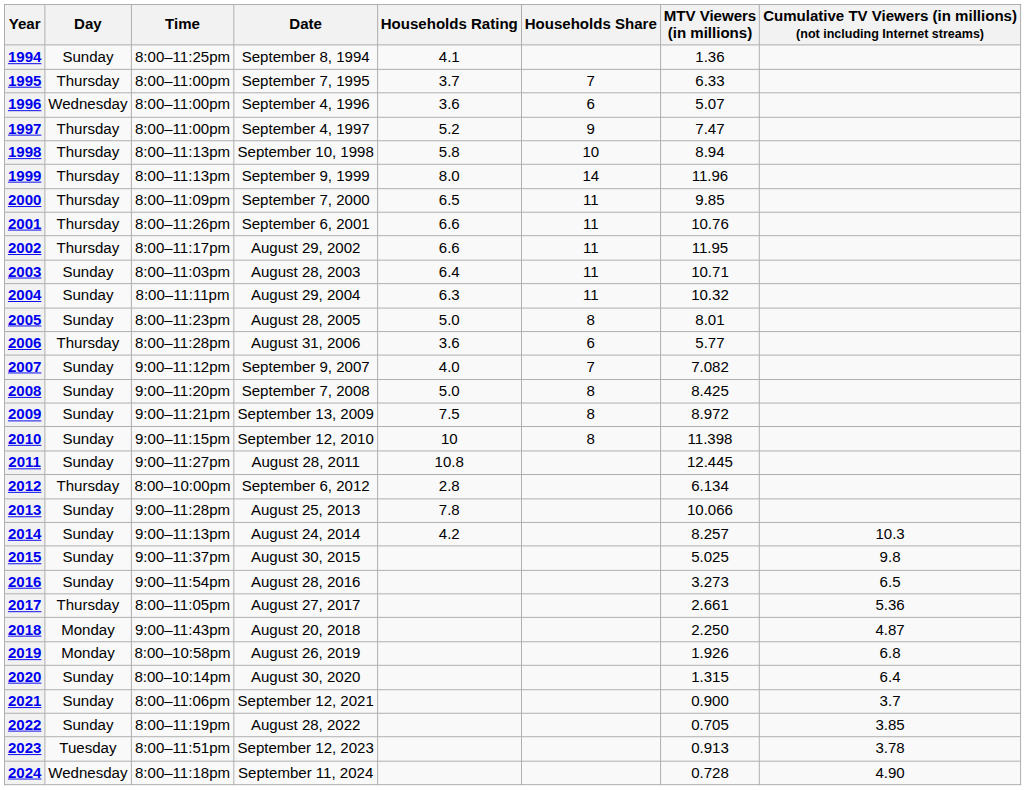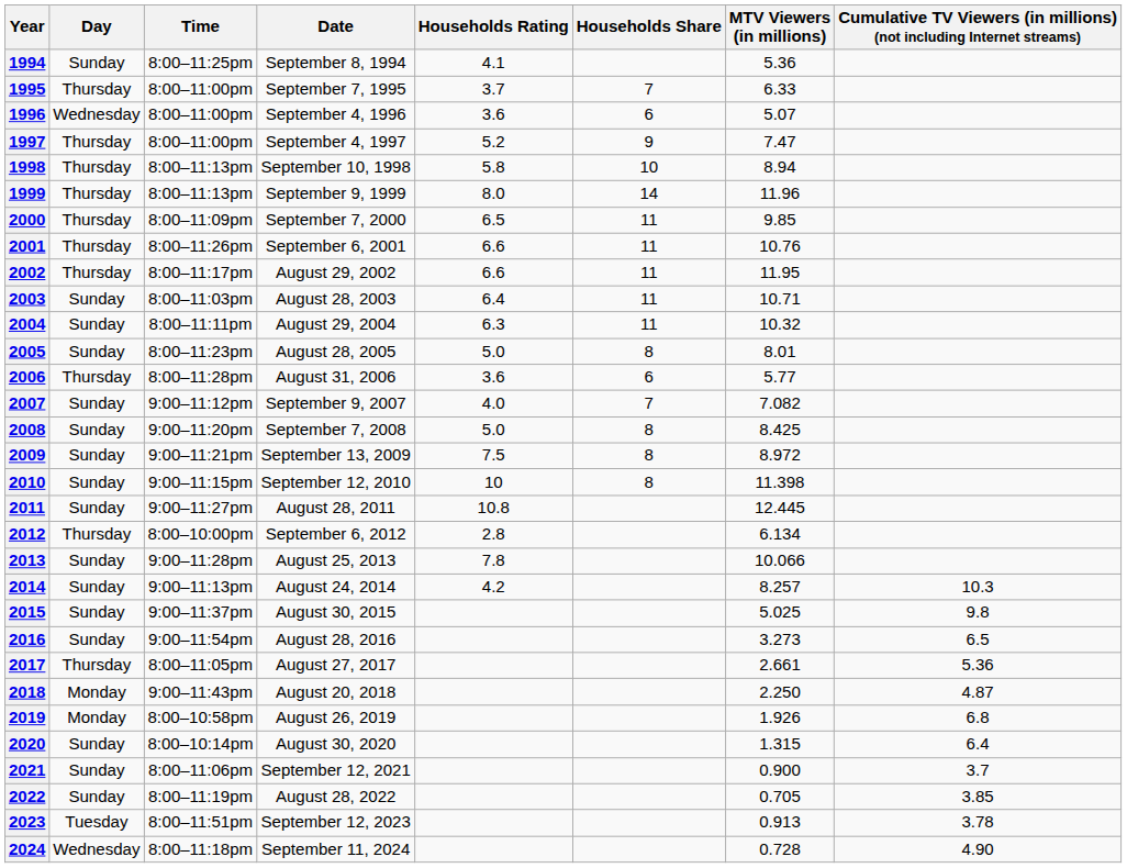 <table class="wikitable sortable plainrowheaders" style="text-align:center;">
 <tr>
 <th scope="col">Year</th>
 <th scope="col">Day</th>
 <th scope="col">Time</th>
 <th scope="col">Date</th>
 <th scope="col">Households Rating</th>
 <th scope="col">Households Share</th>
 <th scope="col">MTV Viewers<br>(in millions)</th>
 <th scope="col">Cumulative TV Viewers (in millions)<br><small>(not including Internet streams)</small></th>
 </tr>
 <tr>
 <th scope="row" style="text-align:center"><a href='#'>1994</a></th>
 <td>Sunday</td>
 <td>8:00–11:25pm</td>
 <td>September 8, 1994</td>
 <td>4.1</td>
 <td></td>
-<td>1.36</td>
+<td>5.36</td>
 <td></td>
 </tr>
 <tr>
 <th scope="row" style="text-align:center"><a href='#'>1995</a></th>
 <td>Thursday</td>
 <td>8:00–11:00pm</td>
 <td>September 7, 1995</td>
 <td>3.7</td>
 <td>7</td>
 <td>6.33</td>
 <td></td>
 </tr>
 <tr>
 <th scope="row" style="text-align:center"><a href='#'>1996</a></th>
 <td>Wednesday</td>
 <td>8:00–11:00pm</td>
 <td>September 4, 1996</td>
 <td>3.6</td>
 <td>6</td>
 <td>5.07</td>
 <td></td>
 </tr>
 <tr>
 <th scope="row" style="text-align:center"><a href='#'>1997</a></th>
 <td>Thursday</td>
 <td>8:00–11:00pm</td>
 <td>September 4, 1997</td>
 <td>5.2</td>
 <td>9</td>
 <td>7.47</td>
 <td></td>
 </tr>
 <tr>
 <th scope="row" style="text-align:center"><a href='#'>1998</a></th>
 <td>Thursday</td>
 <td>8:00–11:13pm</td>
 <td>September 10, 1998</td>
 <td>5.8</td>
 <td>10</td>
 <td>8.94</td>
 <td></td>
 </tr>
 <tr>
 <th scope="row" style="text-align:center"><a href='#'>1999</a></th>
 <td>Thursday</td>
 <td>8:00–11:13pm</td>
 <td>September 9, 1999</td>
 <td>8.0</td>
 <td>14</td>
 <td>11.96</td>
 <td></td>
 </tr>
 <tr>
 <th scope="row" style="text-align:center"><a href='#'>2000</a></th>
 <td>Thursday</td>
 <td>8:00–11:09pm</td>
 <td>September 7, 2000</td>
 <td>6.5</td>
 <td>11</td>
 <td>9.85</td>
 <td></td>
 </tr>
 <tr>
 <th scope="row" style="text-align:center"><a href='#'>2001</a></th>
 <td>Thursday</td>
 <td>8:00–11:26pm</td>
 <td>September 6, 2001</td>
 <td>6.6</td>
 <td>11</td>
 <td>10.76</td>
 <td></td>
 </tr>
 <tr>
 <th scope="row" style="text-align:center"><a href='#'>2002</a></th>
 <td>Thursday</td>
 <td>8:00–11:17pm</td>
 <td>August 29, 2002</td>
 <td>6.6</td>
 <td>11</td>
 <td>11.95</td>
 <td></td>
 </tr>
 <tr>
 <th scope="row" style="text-align:center"><a href='#'>2003</a></th>
 <td>Sunday</td>
 <td>8:00–11:03pm</td>
 <td>August 28, 2003</td>
 <td>6.4</td>
 <td>11</td>
 <td>10.71</td>
 <td></td>
 </tr>
 <tr>
 <th scope="row" style="text-align:center"><a href='#'>2004</a></th>
 <td>Sunday</td>
 <td>8:00–11:11pm</td>
 <td>August 29, 2004</td>
 <td>6.3</td>
 <td>11</td>
 <td>10.32</td>
 <td></td>
 </tr>
 <tr>
 <th scope="row" style="text-align:center"><a href='#'>2005</a></th>
 <td>Sunday</td>
 <td>8:00–11:23pm</td>
 <td>August 28, 2005</td>
 <td>5.0</td>
 <td>8</td>
 <td>8.01</td>
 <td></td>
 </tr>
 <tr>
 <th scope="row" style="text-align:center"><a href='#'>2006</a></th>
 <td>Thursday</td>
 <td>8:00–11:28pm</td>
 <td>August 31, 2006</td>
 <td>3.6</td>
 <td>6</td>
 <td>5.77</td>
 <td></td>
 </tr>
 <tr>
 <th scope="row" style="text-align:center"><a href='#'>2007</a></th>
 <td>Sunday</td>
 <td>9:00–11:12pm</td>
 <td>September 9, 2007</td>
 <td>4.0</td>
 <td>7</td>
 <td>7.082</td>
 <td></td>
 </tr>
 <tr>
 <th scope="row" style="text-align:center"><a href='#'>2008</a></th>
 <td>Sunday</td>
 <td>9:00–11:20pm</td>
 <td>September 7, 2008</td>
 <td>5.0</td>
 <td>8</td>
 <td>8.425</td>
 <td></td>
 </tr>
 <tr>
 <th scope="row" style="text-align:center"><a href='#'>2009</a></th>
 <td>Sunday</td>
 <td>9:00–11:21pm</td>
 <td>September 13, 2009</td>
 <td>7.5</td>
 <td>8</td>
 <td>8.972</td>
 <td></td>
 </tr>
 <tr>
 <th scope="row" style="text-align:center"><a href='#'>2010</a></th>
 <td>Sunday</td>
 <td>9:00–11:15pm</td>
 <td>September 12, 2010</td>
 <td>10</td>
 <td>8</td>
 <td>11.398</td>
 <td></td>
 </tr>
 <tr>
 <th scope="row" style="text-align:center"><a href='#'>2011</a></th>
 <td>Sunday</td>
 <td>9:00–11:27pm</td>
 <td>August 28, 2011</td>
 <td>10.8</td>
 <td></td>
 <td>12.445</td>
 <td></td>
 </tr>
 <tr>
 <th scope="row" style="text-align:center"><a href='#'>2012</a></th>
 <td>Thursday</td>
 <td>8:00–10:00pm</td>
 <td>September 6, 2012</td>
 <td>2.8</td>
 <td></td>
 <td>6.134</td>
 <td></td>
 </tr>
 <tr>
 <th scope="row" style="text-align:center"><a href='#'>2013</a></th>
 <td>Sunday</td>
 <td>9:00–11:28pm</td>
 <td>August 25, 2013</td>
 <td>7.8</td>
 <td></td>
 <td>10.066</td>
 <td></td>
 </tr>
 <tr>
 <th scope="row" style="text-align:center"><a href='#'>2014</a></th>
 <td>Sunday</td>
 <td>9:00–11:13pm</td>
 <td>August 24, 2014</td>
 <td>4.2</td>
 <td></td>
 <td>8.257</td>
 <td>10.3</td>
 </tr>
 <tr>
 <th scope="row" style="text-align:center"><a href='#'>2015</a></th>
 <td>Sunday</td>
 <td>9:00–11:37pm</td>
 <td>August 30, 2015</td>
 <td></td>
 <td></td>
 <td>5.025</td>
 <td>9.8</td>
 </tr>
 <tr>
 <th scope="row" style="text-align:center"><a href='#'>2016</a></th>
 <td>Sunday</td>
 <td>9:00–11:54pm</td>
 <td>August 28, 2016</td>
 <td></td>
 <td></td>
 <td>3.273</td>
 <td>6.5</td>
 </tr>
 <tr>
 <th scope="row" style="text-align:center"><a href='#'>2017</a></th>
 <td>Thursday</td>
 <td>8:00–11:05pm</td>
 <td>August 27, 2017</td>
 <td></td>
 <td></td>
 <td>2.661</td>
 <td>5.36</td>
 </tr>
 <tr>
 <th scope="row" style="text-align:center"><a href='#'>2018</a></th>
 <td>Monday</td>
 <td>9:00–11:43pm</td>
 <td>August 20, 2018</td>
 <td></td>
 <td></td>
 <td>2.250</td>
 <td>4.87</td>
 </tr>
 <tr>
 <th scope="row" style="text-align:center"><a href='#'>2019</a></th>
 <td>Monday</td>
 <td>8:00–10:58pm</td>
 <td>August 26, 2019</td>
 <td></td>
 <td></td>
 <td>1.926</td>
 <td>6.8</td>
 </tr>
 <tr>
 <th scope="row" style="text-align:center"><a href='#'>2020</a></th>
 <td>Sunday</td>
 <td>8:00–10:14pm</td>
 <td>August 30, 2020</td>
 <td></td>
 <td></td>
 <td>1.315</td>
 <td>6.4</td>
 </tr>
 <tr>
 <th scope="row" style="text-align:center"><a href='#'>2021</a></th>
 <td>Sunday</td>
 <td>8:00–11:06pm</td>
 <td>September 12, 2021</td>
 <td></td>
 <td></td>
 <td>0.900</td>
 <td>3.7</td>
 </tr>
 <tr>
 <th scope="row" style="text-align:center"><a href='#'>2022</a></th>
 <td>Sunday</td>
 <td>8:00–11:19pm</td>
 <td>August 28, 2022</td>
 <td></td>
 <td></td>
 <td>0.705</td>
 <td>3.85</td>
 </tr>
 <tr>
 <th scope="row" style="text-align:center"><a href='#'>2023</a></th>
 <td>Tuesday</td>
 <td>8:00–11:51pm</td>
 <td>September 12, 2023</td>
 <td></td>
 <td></td>
 <td>0.913</td>
 <td>3.78</td>
 </tr>
 <tr>
 <th scope="row" style="text-align:center"><a href='#'>2024</a></th>
 <td>Wednesday</td>
 <td>8:00–11:18pm</td>
 <td>September 11, 2024</td>
 <td></td>
 <td></td>
 <td>0.728</td>
 <td>4.90</td>
 </tr>
 </table>
